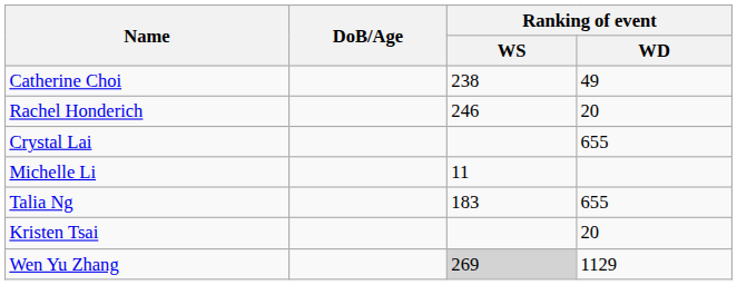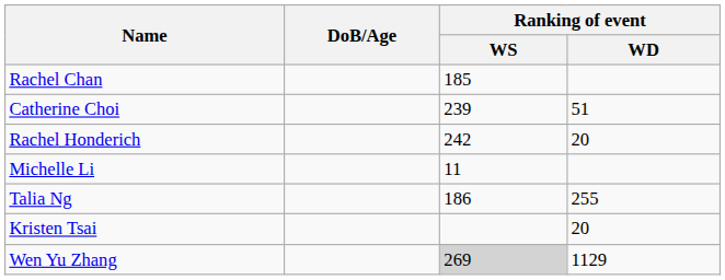 <table class="wikitable"  style="width:600px; font-size:95%;">
 <tr>
 <th align="left" rowspan="2">Name</th>
 <th align="left" rowspan="2">DoB/Age</th>
 <th align="center" colspan="2">Ranking of event</th>
 </tr>
 <tr>
 <th align="center">WS</th>
 <th align="center">WD</th>
 </tr>
 <tr>
+<td align="left"><a href='#'>Rachel Chan</a></td>
+<td align="left"></td>
+<td>185</td>
+<td></td>
+</tr>
+<tr>
 <td align="left"><a href='#'>Catherine Choi</a></td>
 <td align="left"></td>
-<td>238</td>
-<td>49</td>
+<td>239</td>
+<td>51</td>
 </tr>
 <tr>
 <td align="left"><a href='#'>Rachel Honderich</a></td>
 <td align="left"></td>
-<td>246</td>
+<td>242</td>
 <td>20</td>
-</tr>
-<tr>
-<td align="left"><a href='#'>Crystal Lai</a></td>
-<td align="left"></td>
-<td></td>
-<td>655</td>
 </tr>
 <tr>
 <td align="left"><a href='#'>Michelle Li</a></td>
 <td align="left"></td>
 <td>11</td>
 <td></td>
 </tr>
 <tr>
 <td align="left"><a href='#'>Talia Ng</a></td>
 <td align="left"></td>
-<td>183</td>
-<td>655</td>
+<td>186</td>
+<td>255</td>
 </tr>
 <tr>
 <td align="left"><a href='#'>Kristen Tsai</a></td>
 <td align="left"></td>
 <td></td>
 <td>20</td>
 </tr>
 <tr>
 <td align="left"><a href='#'>Wen Yu Zhang</a></td>
 <td align="left"></td>
 <td style="background: lightgrey;">269</td>
 <td>1129</td>
 </tr>
 </table>
